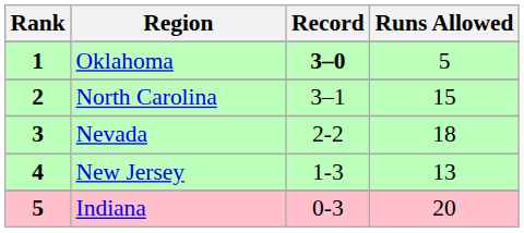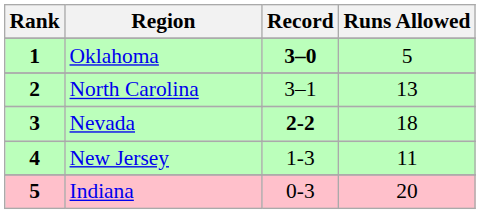 <table class="wikitable">
 <tr>
 <th>Rank</th>
 <th>Region</th>
 <th>Record</th>
 <th>Runs Allowed</th>
 </tr>
 <tr>
 </tr>
 <tr bgcolor="bbffbb">
 <td align=center><strong>1</strong></td>
 <td align="left" width="120"> <a href='#'>Oklahoma</a></td>
 <td align=center><strong>3–0</strong></td>
 <td align=center>5</td>
 </tr>
 <tr>
 </tr>
 <tr bgcolor="bbffbb">
 <td align=center><strong>2</strong></td>
 <td align="left" width="120"> <a href='#'>North Carolina</a></td>
 <td align=center>3–1</td>
-<td align=center>15</td>
+<td align=center>13</td>
 </tr>
 <tr>
 </tr>
 <tr bgcolor="bbffbb">
 <td align=center><strong>3</strong></td>
 <td align="left" width="140"> <a href='#'>Nevada</a></td>
-<td align=center>2-2</td>
+<td align=center><strong>2-2</strong></td>
 <td align=center>18</td>
 </tr>
 <tr>
 </tr>
 <tr bgcolor="bbffbb">
 <td align=center><strong>4</strong></td>
 <td align="left" width="120"> <a href='#'>New Jersey</a></td>
 <td align=center>1-3</td>
-<td align=center>13</td>
+<td align=center>11</td>
 </tr>
 <tr>
 </tr>
 <tr bgcolor="ffc0cb">
 <td align=center><strong>5</strong></td>
 <td align="left" width="120"> <a href='#'>Indiana</a></td>
 <td align=center>0-3</td>
 <td align=center>20</td>
 </tr>
 </table>
